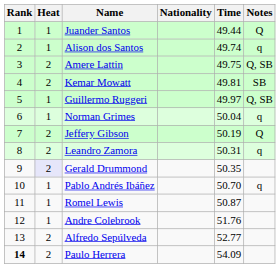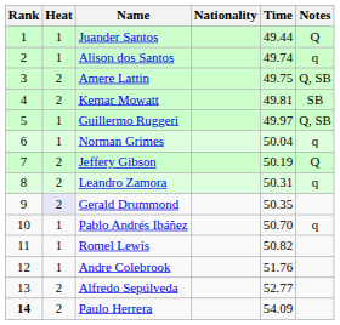 <table class="wikitable sortable" style="text-align:center">
 <tr>
 <th>Rank</th>
 <th>Heat</th>
 <th>Name</th>
 <th>Nationality</th>
 <th>Time</th>
 <th>Notes</th>
 </tr>
 <tr bgcolor=ccffcc>
 <td>1</td>
 <td>1</td>
 <td align=left><a href='#'>Juander Santos</a></td>
 <td align=left></td>
 <td>49.44</td>
 <td>Q</td>
 </tr>
 <tr bgcolor=ccffcc>
 <td>2</td>
 <td>1</td>
 <td align=left><a href='#'>Alison dos Santos</a></td>
 <td align=left></td>
 <td>49.74</td>
 <td>q</td>
 </tr>
 <tr bgcolor=ccffcc>
 <td>3</td>
 <td>2</td>
 <td align=left><a href='#'>Amere Lattin</a></td>
 <td align=left></td>
 <td>49.75</td>
 <td>Q, SB</td>
 </tr>
 <tr bgcolor=ccffcc>
 <td>4</td>
 <td>2</td>
 <td align=left><a href='#'>Kemar Mowatt</a></td>
 <td align=left></td>
 <td>49.81</td>
 <td>SB</td>
 </tr>
 <tr bgcolor=ccffcc>
 <td>5</td>
 <td>1</td>
 <td align=left><a href='#'>Guillermo Ruggeri</a></td>
 <td align=left></td>
 <td>49.97</td>
 <td>Q, SB</td>
 </tr>
 <tr bgcolor=ddffdd>
 <td>6</td>
 <td>1</td>
 <td align=left><a href='#'>Norman Grimes</a></td>
 <td align=left></td>
 <td>50.04</td>
 <td>q</td>
 </tr>
 <tr bgcolor=ccffcc>
 <td>7</td>
 <td>2</td>
 <td align=left><a href='#'>Jeffery Gibson</a></td>
 <td align=left></td>
 <td>50.19</td>
 <td>Q</td>
 </tr>
 <tr bgcolor=ddffdd>
 <td>8</td>
 <td>2</td>
 <td align=left><a href='#'>Leandro Zamora</a></td>
 <td align=left></td>
 <td>50.31</td>
 <td>q</td>
 </tr>
 <tr>
 <td>9</td>
 <td style="background: lavender;">2</td>
 <td align=left><a href='#'>Gerald Drummond</a></td>
 <td align=left></td>
 <td>50.35</td>
 <td></td>
 </tr>
 <tr>
 <td>10</td>
 <td>1</td>
 <td align=left><a href='#'>Pablo Andrés Ibáñez</a></td>
 <td align=left></td>
 <td>50.70</td>
 <td>q</td>
 </tr>
 <tr>
 <td>11</td>
 <td>1</td>
 <td align=left><a href='#'>Romel Lewis</a></td>
 <td align=left></td>
-<td>50.87</td>
+<td>50.82</td>
 <td></td>
 </tr>
 <tr>
 <td>12</td>
 <td>1</td>
 <td align=left><a href='#'>Andre Colebrook</a></td>
 <td align=left></td>
 <td>51.76</td>
 <td></td>
 </tr>
 <tr>
 <td>13</td>
 <td>2</td>
 <td align=left><a href='#'>Alfredo Sepúlveda</a></td>
 <td align=left></td>
 <td>52.77</td>
 <td></td>
 </tr>
 <tr>
 <td><strong>14</strong></td>
 <td>2</td>
 <td align=left><a href='#'>Paulo Herrera</a></td>
 <td align=left></td>
 <td>54.09</td>
 <td></td>
 </tr>
 </table>
